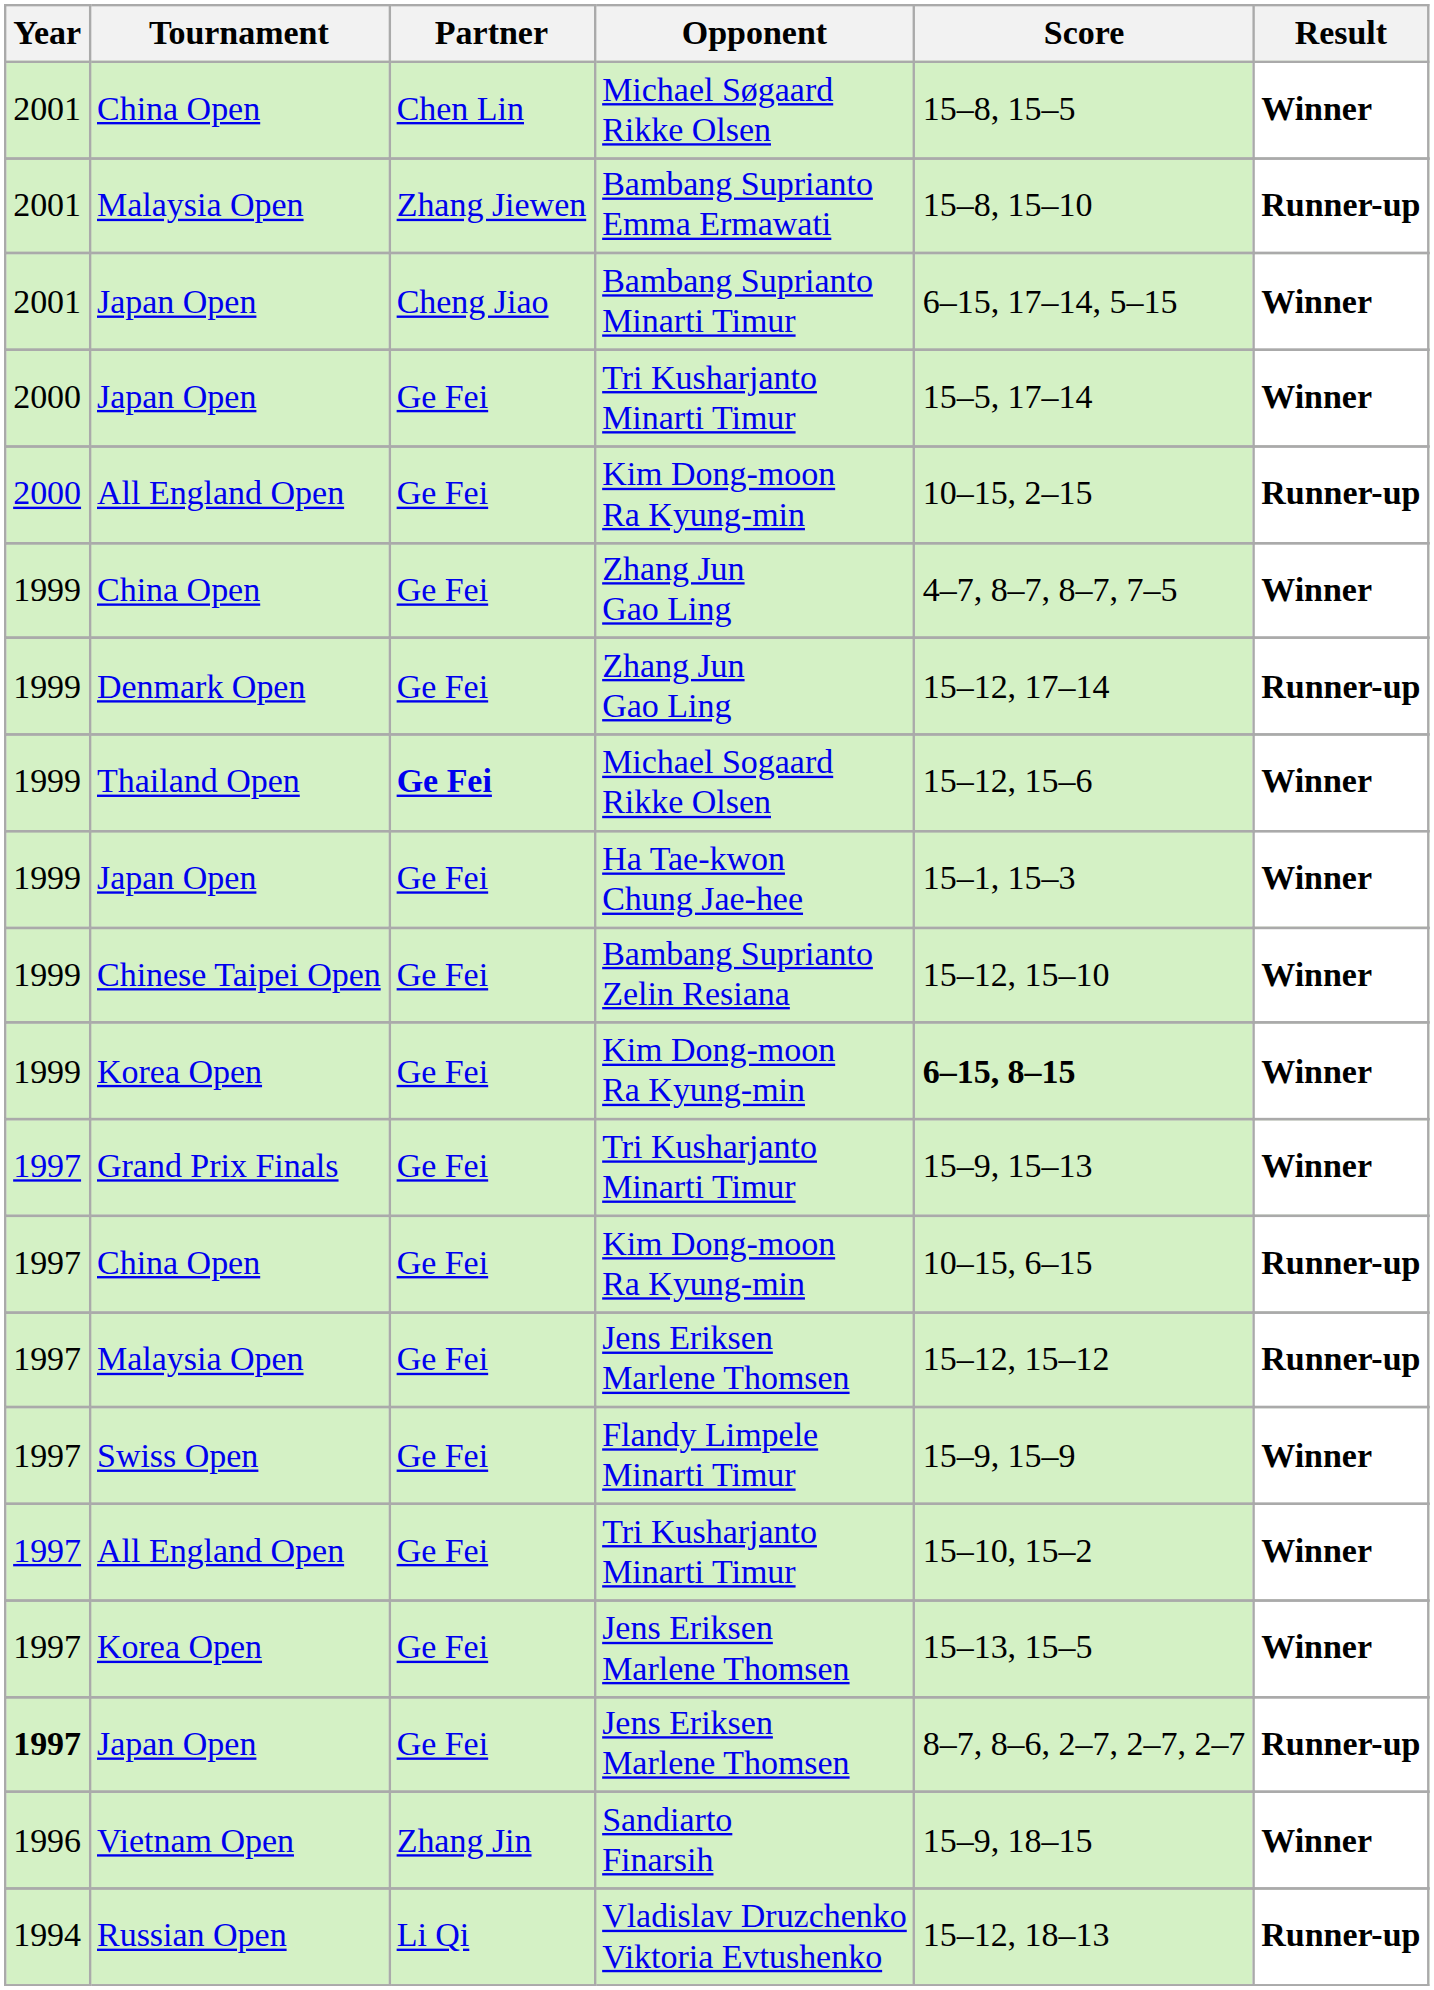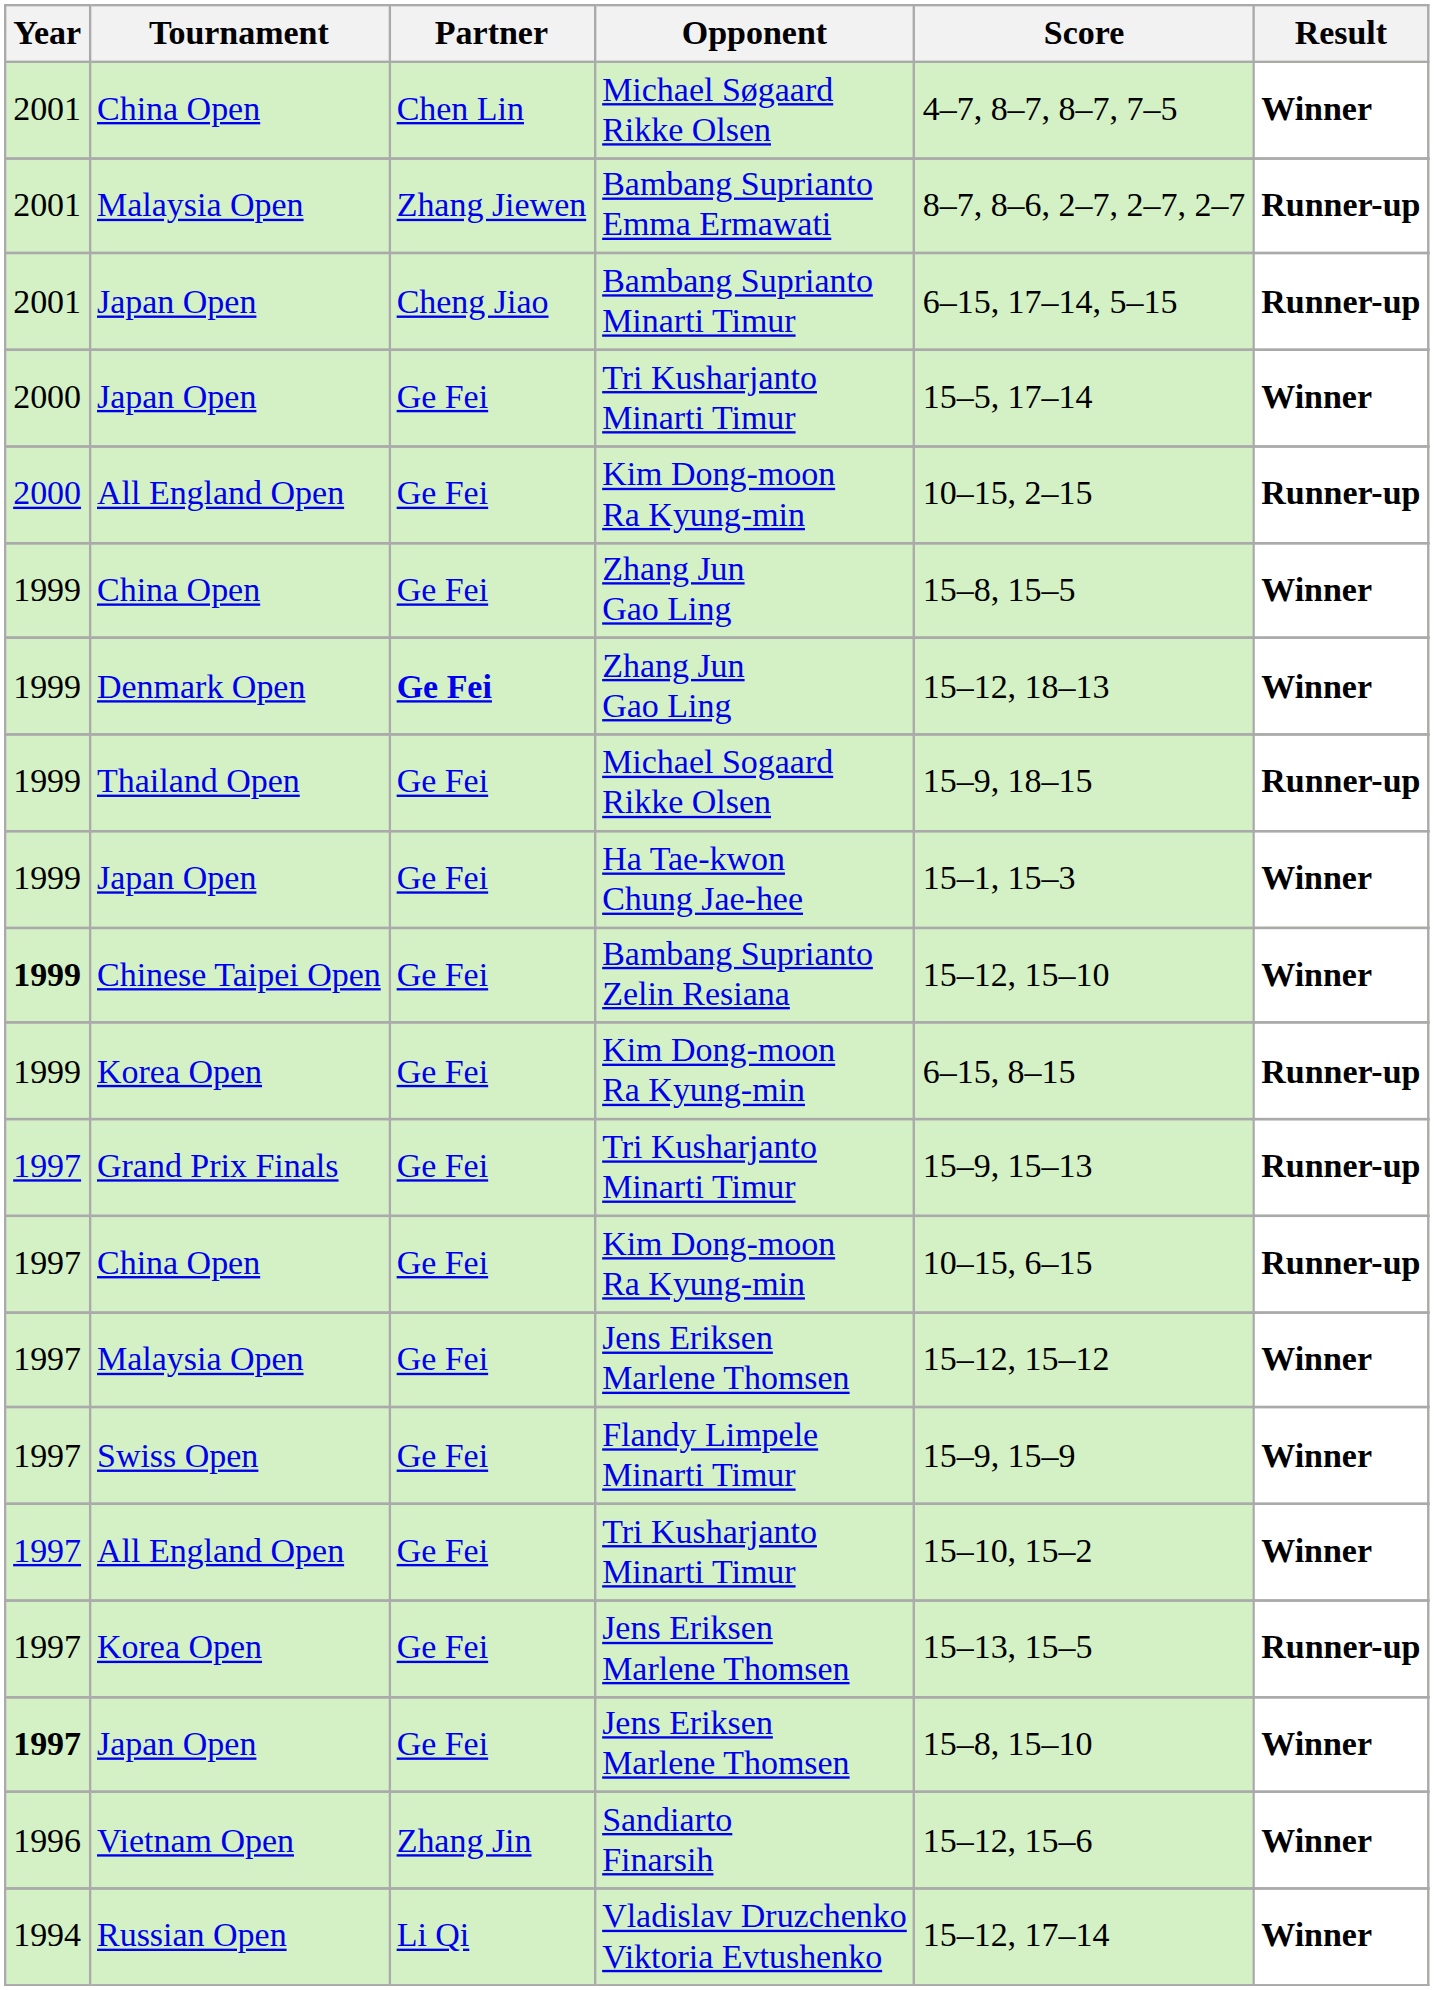 <table class="sortable wikitable" style="font-size: 90%;">
 <tr>
 <th>Year</th>
 <th>Tournament</th>
 <th>Partner</th>
 <th>Opponent</th>
 <th>Score</th>
 <th>Result</th>
 </tr>
 <tr style="background:#D4F1C5">
 <td align="center">2001</td>
 <td align="left"><a href='#'>China Open</a></td>
 <td align="left"> <a href='#'>Chen Lin</a></td>
 <td align="left"> <a href='#'>Michael Søgaard</a> <br>  <a href='#'>Rikke Olsen</a></td>
-<td align="left">15–8, 15–5</td>
+<td align="left">4–7, 8–7, 8–7, 7–5</td>
 <td style="text-align:left; background:white"> <strong>Winner</strong></td>
 </tr>
 <tr>
 </tr>
 <tr style="background:#D4F1C5">
 <td align="center">2001</td>
 <td align="left"><a href='#'>Malaysia Open</a></td>
 <td align="left"> <a href='#'>Zhang Jiewen</a></td>
 <td align="left"> <a href='#'>Bambang Suprianto</a> <br>  <a href='#'>Emma Ermawati</a></td>
-<td align="left">15–8, 15–10</td>
+<td align="left">8–7, 8–6, 2–7, 2–7, 2–7</td>
 <td style="text-align:left; background:white"> <strong>Runner-up</strong></td>
 </tr>
 <tr>
 </tr>
 <tr style="background:#D4F1C5">
 <td align="center">2001</td>
 <td align="left"><a href='#'>Japan Open</a></td>
 <td align="left"> <a href='#'>Cheng Jiao</a></td>
 <td align="left"> <a href='#'>Bambang Suprianto</a> <br>  <a href='#'>Minarti Timur</a></td>
 <td align="left">6–15, 17–14, 5–15</td>
-<td style="text-align:left; background:white"> <strong>Winner</strong></td>
+<td style="text-align:left; background:white"> <strong>Runner-up</strong></td>
 </tr>
 <tr>
 </tr>
 <tr style="background:#D4F1C5">
 <td align="center">2000</td>
 <td align="left"><a href='#'>Japan Open</a></td>
 <td align="left"> <a href='#'>Ge Fei</a></td>
 <td align="left"> <a href='#'>Tri Kusharjanto</a> <br>  <a href='#'>Minarti Timur</a></td>
 <td align="left">15–5, 17–14</td>
 <td style="text-align:left; background:white"> <strong>Winner</strong></td>
 </tr>
 <tr>
 </tr>
 <tr style="background:#D4F1C5">
 <td align="center"><a href='#'>2000</a></td>
 <td align="left"><a href='#'>All England Open</a></td>
 <td align="left"> <a href='#'>Ge Fei</a></td>
 <td align="left"> <a href='#'>Kim Dong-moon</a> <br>  <a href='#'>Ra Kyung-min</a></td>
 <td align="left">10–15, 2–15</td>
 <td style="text-align:left; background:white"> <strong>Runner-up</strong></td>
 </tr>
 <tr>
 </tr>
 <tr style="background:#D4F1C5">
 <td align="center">1999</td>
 <td align="left"><a href='#'>China Open</a></td>
 <td align="left"> <a href='#'>Ge Fei</a></td>
 <td align="left"> <a href='#'>Zhang Jun</a> <br>  <a href='#'>Gao Ling</a></td>
-<td align="left">4–7, 8–7, 8–7, 7–5</td>
+<td align="left">15–8, 15–5</td>
 <td style="text-align:left; background:white"> <strong>Winner</strong></td>
 </tr>
 <tr>
 </tr>
 <tr style="background:#D4F1C5">
 <td align="center">1999</td>
 <td align="left"><a href='#'>Denmark Open</a></td>
-<td align="left"> <a href='#'>Ge Fei</a></td>
+<td align="left"><strong> <a href='#'>Ge Fei</a></strong></td>
 <td align="left"> <a href='#'>Zhang Jun</a> <br>  <a href='#'>Gao Ling</a></td>
-<td align="left">15–12, 17–14</td>
-<td style="text-align:left; background:white"> <strong>Runner-up</strong></td>
+<td align="left">15–12, 18–13</td>
+<td style="text-align:left; background:white"> <strong>Winner</strong></td>
 </tr>
 <tr>
 </tr>
 <tr style="background:#D4F1C5">
 <td align="center">1999</td>
 <td align="left"><a href='#'>Thailand Open</a></td>
-<td align="left"><strong> <a href='#'>Ge Fei</a></strong></td>
+<td align="left"> <a href='#'>Ge Fei</a></td>
 <td align="left"> <a href='#'>Michael Sogaard</a> <br>  <a href='#'>Rikke Olsen</a></td>
-<td align="left">15–12, 15–6</td>
-<td style="text-align:left; background:white"> <strong>Winner</strong></td>
+<td align="left">15–9, 18–15</td>
+<td style="text-align:left; background:white"> <strong>Runner-up</strong></td>
 </tr>
 <tr>
 </tr>
 <tr style="background:#D4F1C5">
 <td align="center">1999</td>
 <td align="left"><a href='#'>Japan Open</a></td>
 <td align="left"> <a href='#'>Ge Fei</a></td>
 <td align="left"> <a href='#'>Ha Tae-kwon</a> <br>  <a href='#'>Chung Jae-hee</a></td>
 <td align="left">15–1, 15–3</td>
 <td style="text-align:left; background:white"> <strong>Winner</strong></td>
 </tr>
 <tr>
 </tr>
 <tr style="background:#D4F1C5">
-<td align="center">1999</td>
+<td align="center"><strong>1999</strong></td>
 <td align="left"><a href='#'>Chinese Taipei Open</a></td>
 <td align="left"> <a href='#'>Ge Fei</a></td>
 <td align="left"> <a href='#'>Bambang Suprianto</a> <br>  <a href='#'>Zelin Resiana</a></td>
 <td align="left">15–12, 15–10</td>
 <td style="text-align:left; background:white"> <strong>Winner</strong></td>
 </tr>
 <tr>
 </tr>
 <tr style="background:#D4F1C5">
 <td align="center">1999</td>
 <td align="left"><a href='#'>Korea Open</a></td>
 <td align="left"> <a href='#'>Ge Fei</a></td>
 <td align="left"> <a href='#'>Kim Dong-moon</a> <br>  <a href='#'>Ra Kyung-min</a></td>
-<td align="left"><strong>6–15, 8–15</strong></td>
-<td style="text-align:left; background:white"> <strong>Winner</strong></td>
+<td align="left">6–15, 8–15</td>
+<td style="text-align:left; background:white"> <strong>Runner-up</strong></td>
 </tr>
 <tr>
 </tr>
 <tr style="background:#D4F1C5">
 <td align="center"><a href='#'>1997</a></td>
 <td align="left"><a href='#'>Grand Prix Finals</a></td>
 <td align="left"> <a href='#'>Ge Fei</a></td>
 <td align="left"> <a href='#'>Tri Kusharjanto</a> <br>  <a href='#'>Minarti Timur</a></td>
 <td align="left">15–9, 15–13</td>
-<td style="text-align:left; background:white"> <strong>Winner</strong></td>
+<td style="text-align:left; background:white"> <strong>Runner-up</strong></td>
 </tr>
 <tr>
 </tr>
 <tr style="background:#D4F1C5">
 <td align="center">1997</td>
 <td align="left"><a href='#'>China Open</a></td>
 <td align="left"> <a href='#'>Ge Fei</a></td>
 <td align="left"> <a href='#'>Kim Dong-moon</a> <br>  <a href='#'>Ra Kyung-min</a></td>
 <td align="left">10–15, 6–15</td>
 <td style="text-align:left; background:white"> <strong>Runner-up</strong></td>
 </tr>
 <tr>
 </tr>
 <tr style="background:#D4F1C5">
 <td align="center">1997</td>
 <td align="left"><a href='#'>Malaysia Open</a></td>
 <td align="left"> <a href='#'>Ge Fei</a></td>
 <td align="left"> <a href='#'>Jens Eriksen</a> <br>  <a href='#'>Marlene Thomsen</a></td>
 <td align="left">15–12, 15–12</td>
-<td style="text-align:left; background:white"> <strong>Runner-up</strong></td>
+<td style="text-align:left; background:white"> <strong>Winner</strong></td>
 </tr>
 <tr>
 </tr>
 <tr style="background:#D4F1C5">
 <td align="center">1997</td>
 <td align="left"><a href='#'>Swiss Open</a></td>
 <td align="left"> <a href='#'>Ge Fei</a></td>
 <td align="left"> <a href='#'>Flandy Limpele</a> <br>  <a href='#'>Minarti Timur</a></td>
 <td align="left">15–9, 15–9</td>
 <td style="text-align:left; background:white"> <strong>Winner</strong></td>
 </tr>
 <tr>
 </tr>
 <tr style="background:#D4F1C5">
 <td align="center"><a href='#'>1997</a></td>
 <td align="left"><a href='#'>All England Open</a></td>
 <td align="left"> <a href='#'>Ge Fei</a></td>
 <td align="left"> <a href='#'>Tri Kusharjanto</a> <br>  <a href='#'>Minarti Timur</a></td>
 <td align="left">15–10, 15–2</td>
 <td style="text-align:left; background:white"> <strong>Winner</strong></td>
 </tr>
 <tr>
 </tr>
 <tr style="background:#D4F1C5">
 <td align="center">1997</td>
 <td align="left"><a href='#'>Korea Open</a></td>
 <td align="left"> <a href='#'>Ge Fei</a></td>
 <td align="left"> <a href='#'>Jens Eriksen</a> <br>  <a href='#'>Marlene Thomsen</a></td>
 <td align="left">15–13, 15–5</td>
-<td style="text-align:left; background:white"> <strong>Winner</strong></td>
+<td style="text-align:left; background:white"> <strong>Runner-up</strong></td>
 </tr>
 <tr>
 </tr>
 <tr style="background:#D4F1C5">
 <td align="center"><strong>1997</strong></td>
 <td align="left"><a href='#'>Japan Open</a></td>
 <td align="left"> <a href='#'>Ge Fei</a></td>
 <td align="left"> <a href='#'>Jens Eriksen</a> <br>  <a href='#'>Marlene Thomsen</a></td>
-<td align="left">8–7, 8–6, 2–7, 2–7, 2–7</td>
-<td style="text-align:left; background:white"> <strong>Runner-up</strong></td>
+<td align="left">15–8, 15–10</td>
+<td style="text-align:left; background:white"> <strong>Winner</strong></td>
 </tr>
 <tr>
 </tr>
 <tr style="background:#D4F1C5">
 <td align="center">1996</td>
 <td align="left"><a href='#'>Vietnam Open</a></td>
 <td align="left"> <a href='#'>Zhang Jin</a></td>
 <td align="left"> <a href='#'>Sandiarto</a> <br>  <a href='#'>Finarsih</a></td>
-<td align="left">15–9, 18–15</td>
+<td align="left">15–12, 15–6</td>
 <td style="text-align:left; background:white"> <strong>Winner</strong></td>
 </tr>
 <tr>
 </tr>
 <tr style="background:#D4F1C5">
 <td align="center">1994</td>
 <td align="left"><a href='#'>Russian Open</a></td>
 <td align="left"> <a href='#'>Li Qi</a></td>
 <td align="left"> <a href='#'>Vladislav Druzchenko</a> <br>  <a href='#'>Viktoria Evtushenko</a></td>
-<td align="left">15–12, 18–13</td>
-<td style="text-align:left; background:white"> <strong>Runner-up</strong></td>
+<td align="left">15–12, 17–14</td>
+<td style="text-align:left; background:white"> <strong>Winner</strong></td>
 </tr>
 </table>
